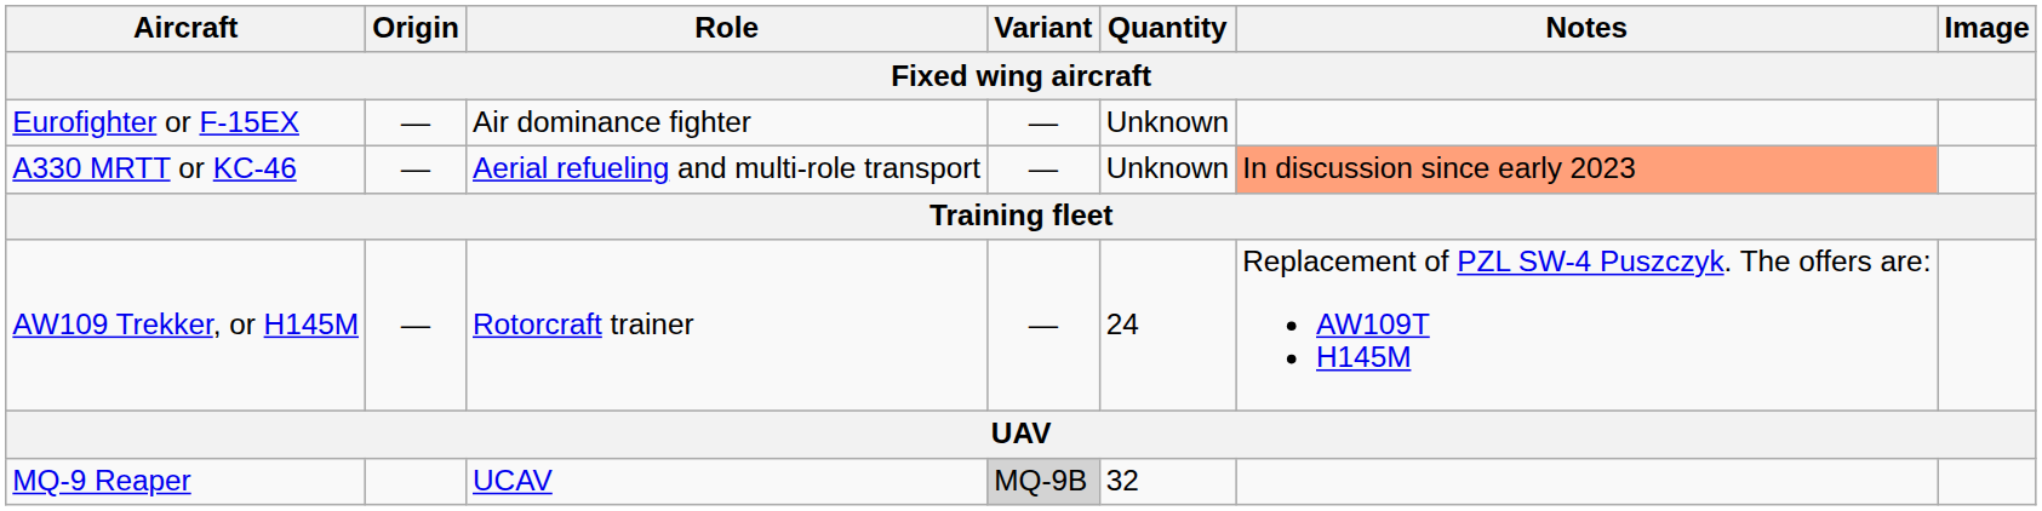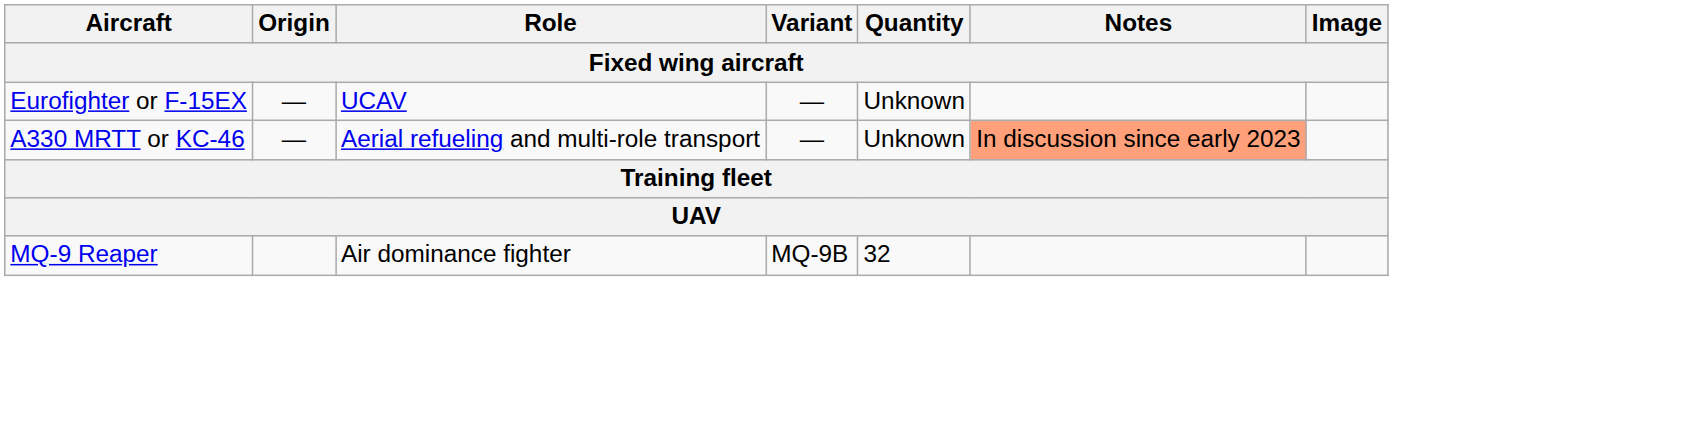 <table class="wikitable">
 <tr>
 <th>Aircraft</th>
 <th>Origin</th>
 <th>Role</th>
 <th>Variant</th>
 <th>Quantity</th>
 <th>Notes</th>
 <th>Image</th>
 </tr>
 <tr>
 <th colspan="7">Fixed wing aircraft</th>
 </tr>
 <tr>
 <td><a href='#'>Eurofighter</a> or <a href='#'>F-15EX</a></td>
 <td style="text-align: center;">—</td>
-<td>Air dominance fighter</td>
+<td><a href='#'>UCAV</a></td>
 <td style="text-align: center;">—</td>
 <td>Unknown</td>
 <td></td>
 <td></td>
 </tr>
 <tr>
 <td><a href='#'>A330 MRTT</a> or <a href='#'>KC-46</a></td>
 <td style="text-align: center;">—</td>
 <td><a href='#'>Aerial refueling</a> and multi-role transport</td>
 <td style="text-align: center;">—</td>
 <td>Unknown</td>
 <td style="background: lightsalmon;">In discussion since early 2023</td>
 <td></td>
 </tr>
 <tr>
 <th colspan="7">Training fleet</th>
 </tr>
 <tr>
-<td><a href='#'>AW109 Trekker</a>, or <a href='#'>H145M</a></td>
-<td style="text-align: center;">—</td>
-<td><a href='#'>Rotorcraft</a> trainer</td>
-<td style="text-align: center;">—</td>
-<td>24</td>
-<td>Replacement of <a href='#'>PZL SW-4 Puszczyk</a>. The offers are:<br><ul><li><a href='#'>AW109T</a></li><li><a href='#'>H145M</a></li></ul></td>
-<td></td>
-</tr>
-<tr>
 <th colspan="7">UAV</th>
 </tr>
 <tr>
 <td><a href='#'>MQ-9 Reaper</a></td>
 <td></td>
-<td><a href='#'>UCAV</a></td>
-<td style="background: lightgrey;">MQ-9B</td>
+<td>Air dominance fighter</td>
+<td>MQ-9B</td>
 <td>32</td>
 <td></td>
 <td></td>
 </tr>
 </table>
